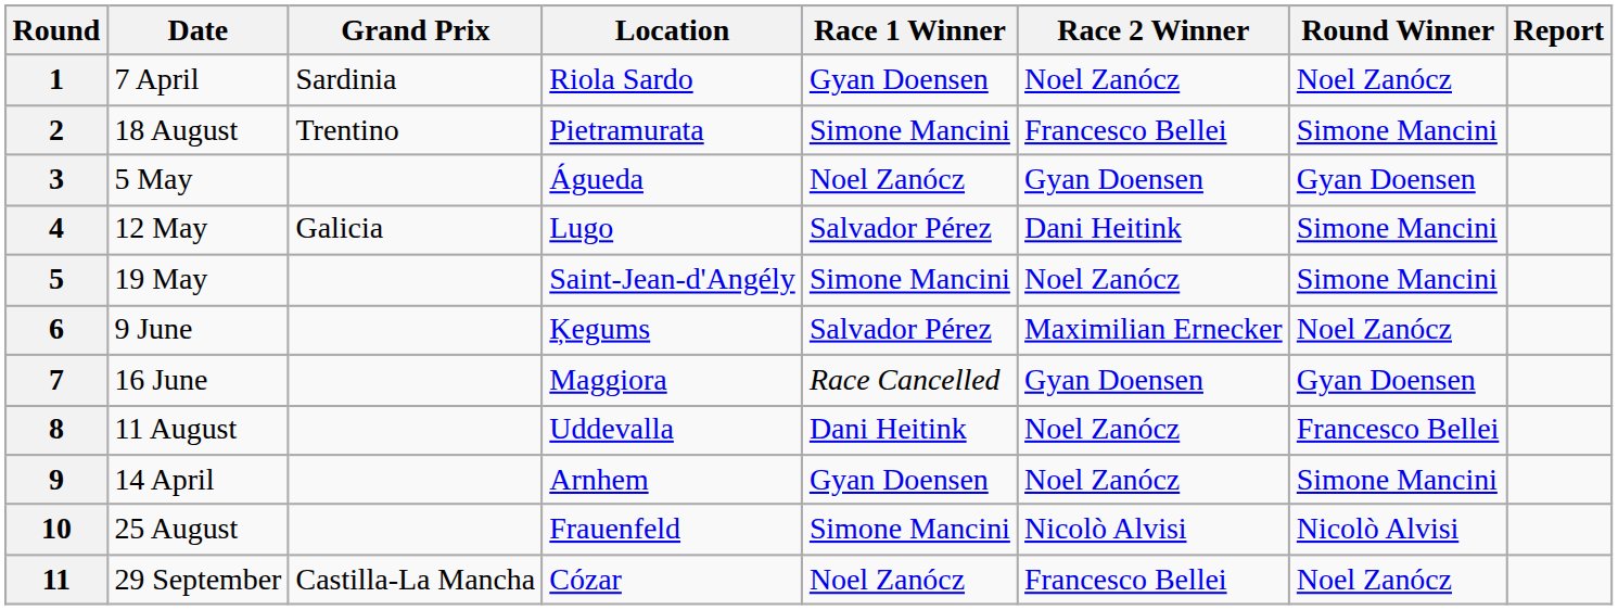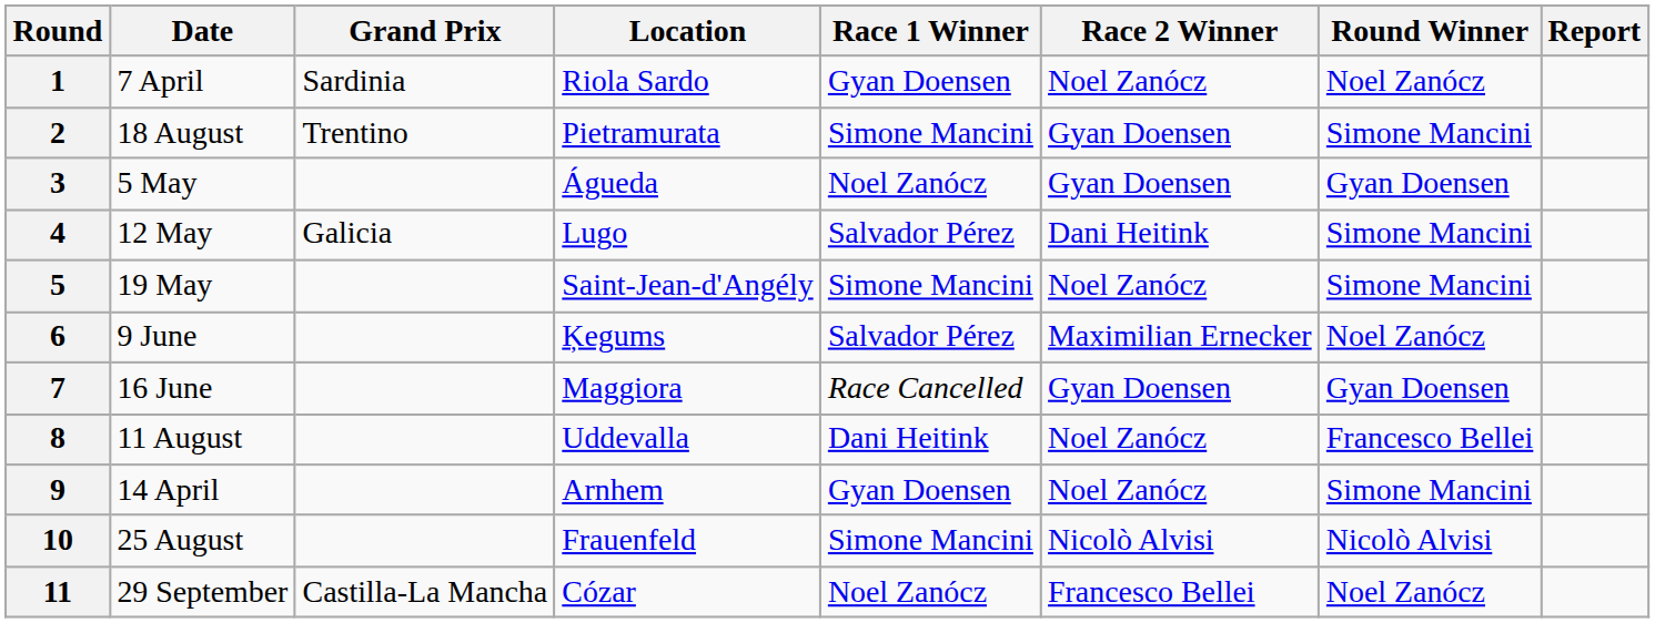 <table class="wikitable" style="font-size: 85%;">
 <tr>
 <th>Round</th>
 <th>Date</th>
 <th>Grand Prix</th>
 <th>Location</th>
 <th>Race 1 Winner</th>
 <th>Race 2 Winner</th>
 <th>Round Winner</th>
 <th>Report</th>
 </tr>
 <tr>
 <th>1</th>
 <td>7 April</td>
 <td> Sardinia</td>
 <td><a href='#'>Riola Sardo</a></td>
 <td> <a href='#'>Gyan Doensen</a></td>
 <td> <a href='#'>Noel Zanócz</a></td>
 <td> <a href='#'>Noel Zanócz</a></td>
 <td></td>
 </tr>
 <tr>
 <th>2</th>
 <td>18 August</td>
 <td> Trentino</td>
 <td><a href='#'>Pietramurata</a></td>
 <td> <a href='#'>Simone Mancini</a></td>
-<td> <a href='#'>Francesco Bellei</a></td>
+<td> <a href='#'>Gyan Doensen</a></td>
 <td> <a href='#'>Simone Mancini</a></td>
 <td></td>
 </tr>
 <tr>
 <th>3</th>
 <td>5 May</td>
 <td></td>
 <td><a href='#'>Águeda</a></td>
 <td> <a href='#'>Noel Zanócz</a></td>
 <td> <a href='#'>Gyan Doensen</a></td>
 <td> <a href='#'>Gyan Doensen</a></td>
 <td></td>
 </tr>
 <tr>
 <th>4</th>
 <td>12 May</td>
 <td> Galicia</td>
 <td><a href='#'>Lugo</a></td>
 <td> <a href='#'>Salvador Pérez</a></td>
 <td> <a href='#'>Dani Heitink</a></td>
 <td> <a href='#'>Simone Mancini</a></td>
 <td></td>
 </tr>
 <tr>
 <th>5</th>
 <td>19 May</td>
 <td></td>
 <td><a href='#'>Saint-Jean-d'Angély</a></td>
 <td> <a href='#'>Simone Mancini</a></td>
 <td> <a href='#'>Noel Zanócz</a></td>
 <td> <a href='#'>Simone Mancini</a></td>
 <td></td>
 </tr>
 <tr>
 <th>6</th>
 <td>9 June</td>
 <td></td>
 <td><a href='#'>Ķegums</a></td>
 <td> <a href='#'>Salvador Pérez</a></td>
 <td> <a href='#'>Maximilian Ernecker</a></td>
 <td> <a href='#'>Noel Zanócz</a></td>
 <td></td>
 </tr>
 <tr>
 <th>7</th>
 <td>16 June</td>
 <td></td>
 <td><a href='#'>Maggiora</a></td>
 <td><em>Race Cancelled</em></td>
 <td> <a href='#'>Gyan Doensen</a></td>
 <td> <a href='#'>Gyan Doensen</a></td>
 <td></td>
 </tr>
 <tr>
 <th>8</th>
 <td>11 August</td>
 <td></td>
 <td><a href='#'>Uddevalla</a></td>
 <td> <a href='#'>Dani Heitink</a></td>
 <td> <a href='#'>Noel Zanócz</a></td>
 <td> <a href='#'>Francesco Bellei</a></td>
 <td></td>
 </tr>
 <tr>
 <th>9</th>
 <td>14 April</td>
 <td></td>
 <td><a href='#'>Arnhem</a></td>
 <td> <a href='#'>Gyan Doensen</a></td>
 <td> <a href='#'>Noel Zanócz</a></td>
 <td> <a href='#'>Simone Mancini</a></td>
 <td></td>
 </tr>
 <tr>
 <th>10</th>
 <td>25 August</td>
 <td></td>
 <td><a href='#'>Frauenfeld</a></td>
 <td> <a href='#'>Simone Mancini</a></td>
 <td> <a href='#'>Nicolò Alvisi</a></td>
 <td> <a href='#'>Nicolò Alvisi</a></td>
 <td></td>
 </tr>
 <tr>
 <th>11</th>
 <td>29 September</td>
 <td> Castilla-La Mancha</td>
 <td><a href='#'>Cózar</a></td>
 <td> <a href='#'>Noel Zanócz</a></td>
 <td> <a href='#'>Francesco Bellei</a></td>
 <td> <a href='#'>Noel Zanócz</a></td>
 <td></td>
 </tr>
 </table>
